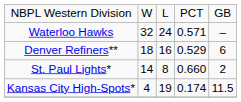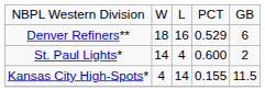 <table class="wikitable" style="text-align:center">
 <tr>
 <td>NBPL Western Division</td>
 <td>W</td>
 <td>L</td>
 <td>PCT</td>
 <td>GB</td>
-</tr>
-<tr>
-<td><a href='#'>Waterloo Hawks</a></td>
-<td>32</td>
-<td>24</td>
-<td>0.571</td>
-<td>–</td>
 </tr>
 <tr>
 <td><a href='#'>Denver Refiners</a>**</td>
 <td>18</td>
 <td>16</td>
 <td>0.529</td>
 <td>6</td>
 </tr>
 <tr>
 <td><a href='#'>St. Paul Lights</a>*</td>
 <td>14</td>
-<td>8</td>
-<td>0.660</td>
+<td>4</td>
+<td>0.600</td>
 <td>2</td>
 </tr>
 <tr>
 <td><a href='#'>Kansas City High-Spots</a>*</td>
 <td>4</td>
-<td>19</td>
-<td>0.174</td>
+<td>14</td>
+<td>0.155</td>
 <td>11.5</td>
 </tr>
 <tr>
 </tr>
 </table>
